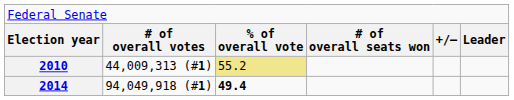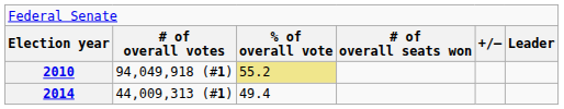 <table class=wikitable>
 <tr>
 <td colspan=6><a href='#'>Federal Senate</a></td>
 </tr>
 <tr>
 <th>Election year</th>
 <th># of<br>overall votes</th>
 <th>% of<br>overall vote</th>
 <th># of<br>overall seats won</th>
 <th>+/–</th>
 <th>Leader</th>
 </tr>
 <tr>
 <th><a href='#'>2010</a></th>
-<td>44,009,313 (#<strong>1</strong>)</td>
+<td>94,049,918 (#<strong>1</strong>)</td>
 <td style="background: khaki;">55.2</td>
 <td></td>
 <td></td>
 <td></td>
 </tr>
 <tr>
 <th><a href='#'>2014</a></th>
-<td>94,049,918 (#<strong>1</strong>)</td>
-<td><strong>49.4</strong></td>
+<td>44,009,313 (#<strong>1</strong>)</td>
+<td>49.4</td>
 <td></td>
 <td></td>
 <td></td>
 </tr>
 </table>
